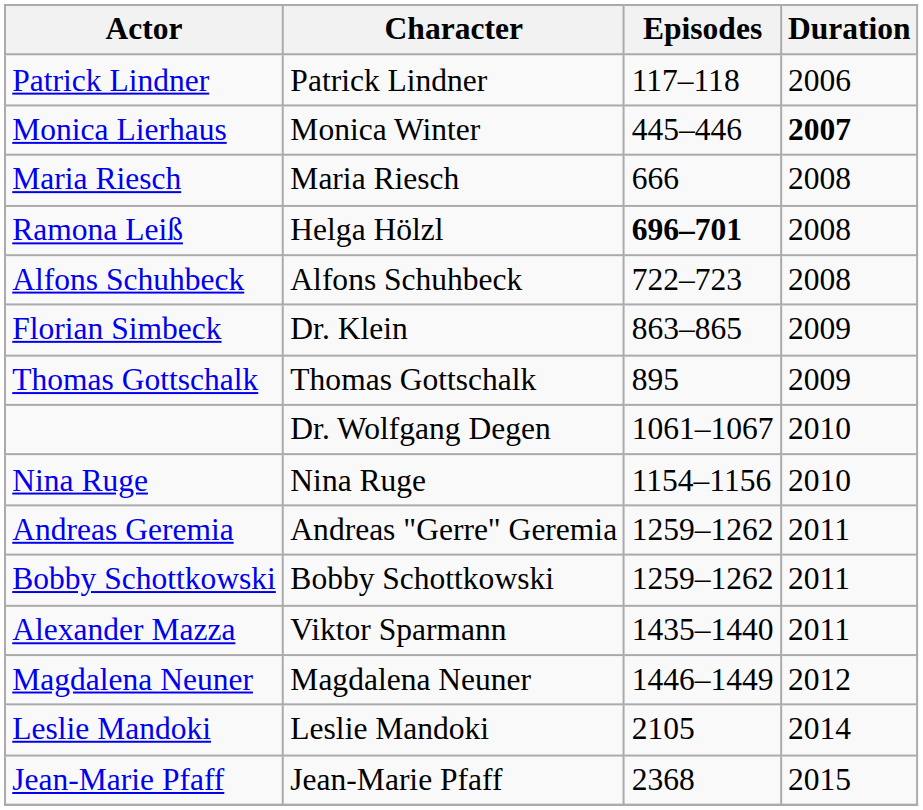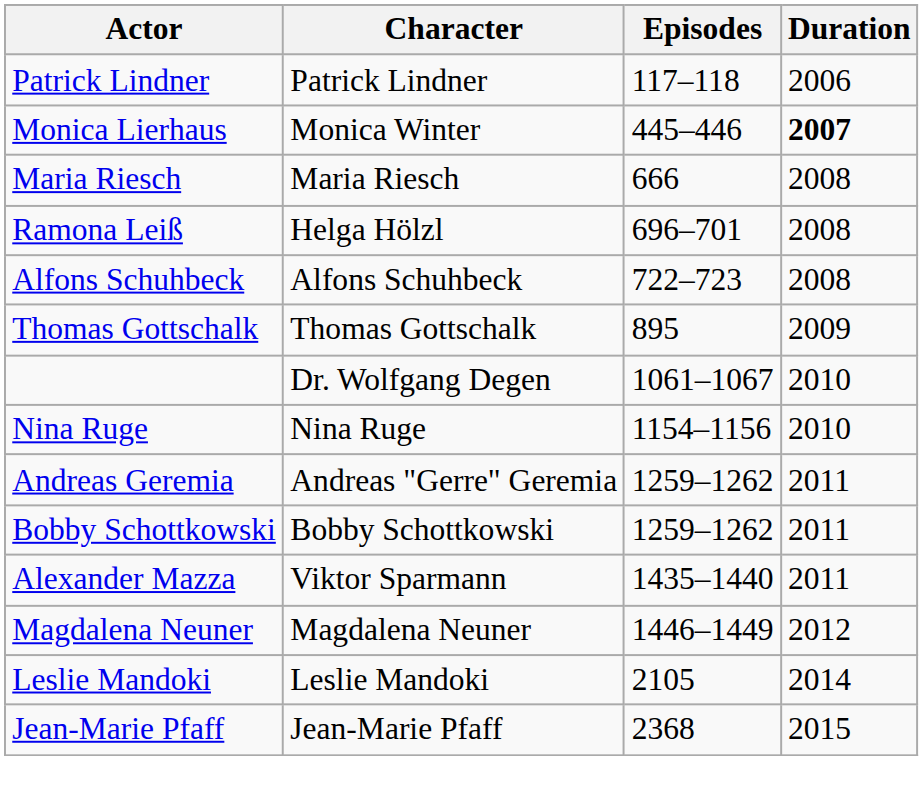 <table class="wikitable sortable">
 <tr>
 <th>Actor</th>
 <th>Character</th>
 <th>Episodes</th>
 <th>Duration</th>
 </tr>
 <tr>
 <td><a href='#'>Patrick Lindner</a></td>
 <td>Patrick Lindner</td>
 <td>117–118</td>
 <td>2006</td>
 </tr>
 <tr>
 <td><a href='#'>Monica Lierhaus</a></td>
 <td>Monica Winter</td>
 <td>445–446</td>
 <td><strong>2007</strong></td>
 </tr>
 <tr>
 <td><a href='#'>Maria Riesch</a></td>
 <td>Maria Riesch</td>
 <td>666</td>
 <td>2008</td>
 </tr>
 <tr>
 <td><a href='#'>Ramona Leiß</a></td>
 <td>Helga Hölzl</td>
-<td><strong>696–701</strong></td>
+<td>696–701</td>
 <td>2008</td>
 </tr>
 <tr>
 <td><a href='#'>Alfons Schuhbeck</a></td>
 <td>Alfons Schuhbeck</td>
 <td>722–723</td>
 <td>2008</td>
-</tr>
-<tr>
-<td><a href='#'>Florian Simbeck</a></td>
-<td>Dr. Klein</td>
-<td>863–865</td>
-<td>2009</td>
 </tr>
 <tr>
 <td><a href='#'>Thomas Gottschalk</a></td>
 <td>Thomas Gottschalk</td>
 <td>895</td>
 <td>2009</td>
 </tr>
 <tr>
 <td></td>
 <td>Dr. Wolfgang Degen</td>
 <td>1061–1067</td>
 <td>2010</td>
 </tr>
 <tr>
 <td><a href='#'>Nina Ruge</a></td>
 <td>Nina Ruge</td>
 <td>1154–1156</td>
 <td>2010</td>
 </tr>
 <tr>
 <td><a href='#'>Andreas Geremia</a></td>
 <td>Andreas "Gerre" Geremia</td>
 <td>1259–1262</td>
 <td>2011</td>
 </tr>
 <tr>
 <td><a href='#'>Bobby Schottkowski</a></td>
 <td>Bobby Schottkowski</td>
 <td>1259–1262</td>
 <td>2011</td>
 </tr>
 <tr>
 <td><a href='#'>Alexander Mazza</a></td>
 <td>Viktor Sparmann</td>
 <td>1435–1440</td>
 <td>2011</td>
 </tr>
 <tr>
 <td><a href='#'>Magdalena Neuner</a></td>
 <td>Magdalena Neuner</td>
 <td>1446–1449</td>
 <td>2012</td>
 </tr>
 <tr>
 <td><a href='#'>Leslie Mandoki</a></td>
 <td>Leslie Mandoki</td>
 <td>2105</td>
 <td>2014</td>
 </tr>
 <tr>
 <td><a href='#'>Jean-Marie Pfaff</a></td>
 <td>Jean-Marie Pfaff</td>
 <td>2368</td>
 <td>2015</td>
 </tr>
 <tr>
 </tr>
 </table>
